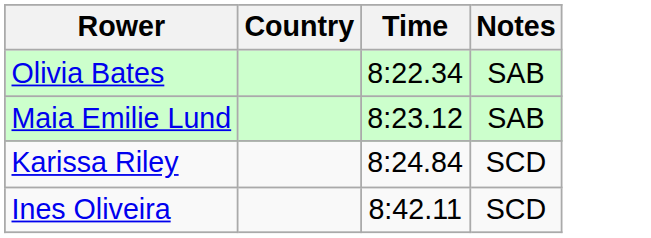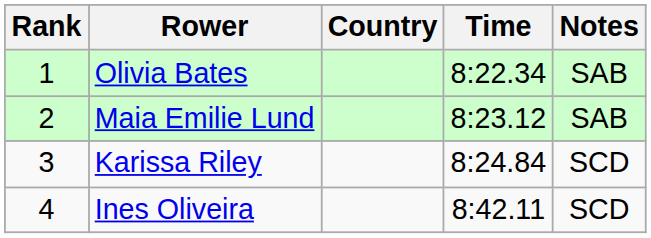 <table class="wikitable" style="text-align:center">
 <tr>
+<th>Rank</th>
 <th>Rower</th>
 <th>Country</th>
 <th>Time</th>
 <th>Notes</th>
 </tr>
 <tr bgcolor=ccffcc>
+<td>1</td>
 <td align="left"><a href='#'>Olivia Bates</a></td>
 <td align="left"></td>
 <td>8:22.34</td>
 <td>SAB</td>
 </tr>
 <tr bgcolor=ccffcc>
+<td>2</td>
 <td align="left"><a href='#'>Maia Emilie Lund</a></td>
 <td align="left"></td>
 <td>8:23.12</td>
 <td>SAB</td>
 </tr>
 <tr>
+<td>3</td>
 <td align="left"><a href='#'>Karissa Riley</a></td>
 <td align="left"></td>
 <td>8:24.84</td>
 <td>SCD</td>
 </tr>
 <tr>
+<td>4</td>
 <td align="left"><a href='#'>Ines Oliveira</a></td>
 <td align="left"></td>
 <td>8:42.11</td>
 <td>SCD</td>
 </tr>
 </table>
